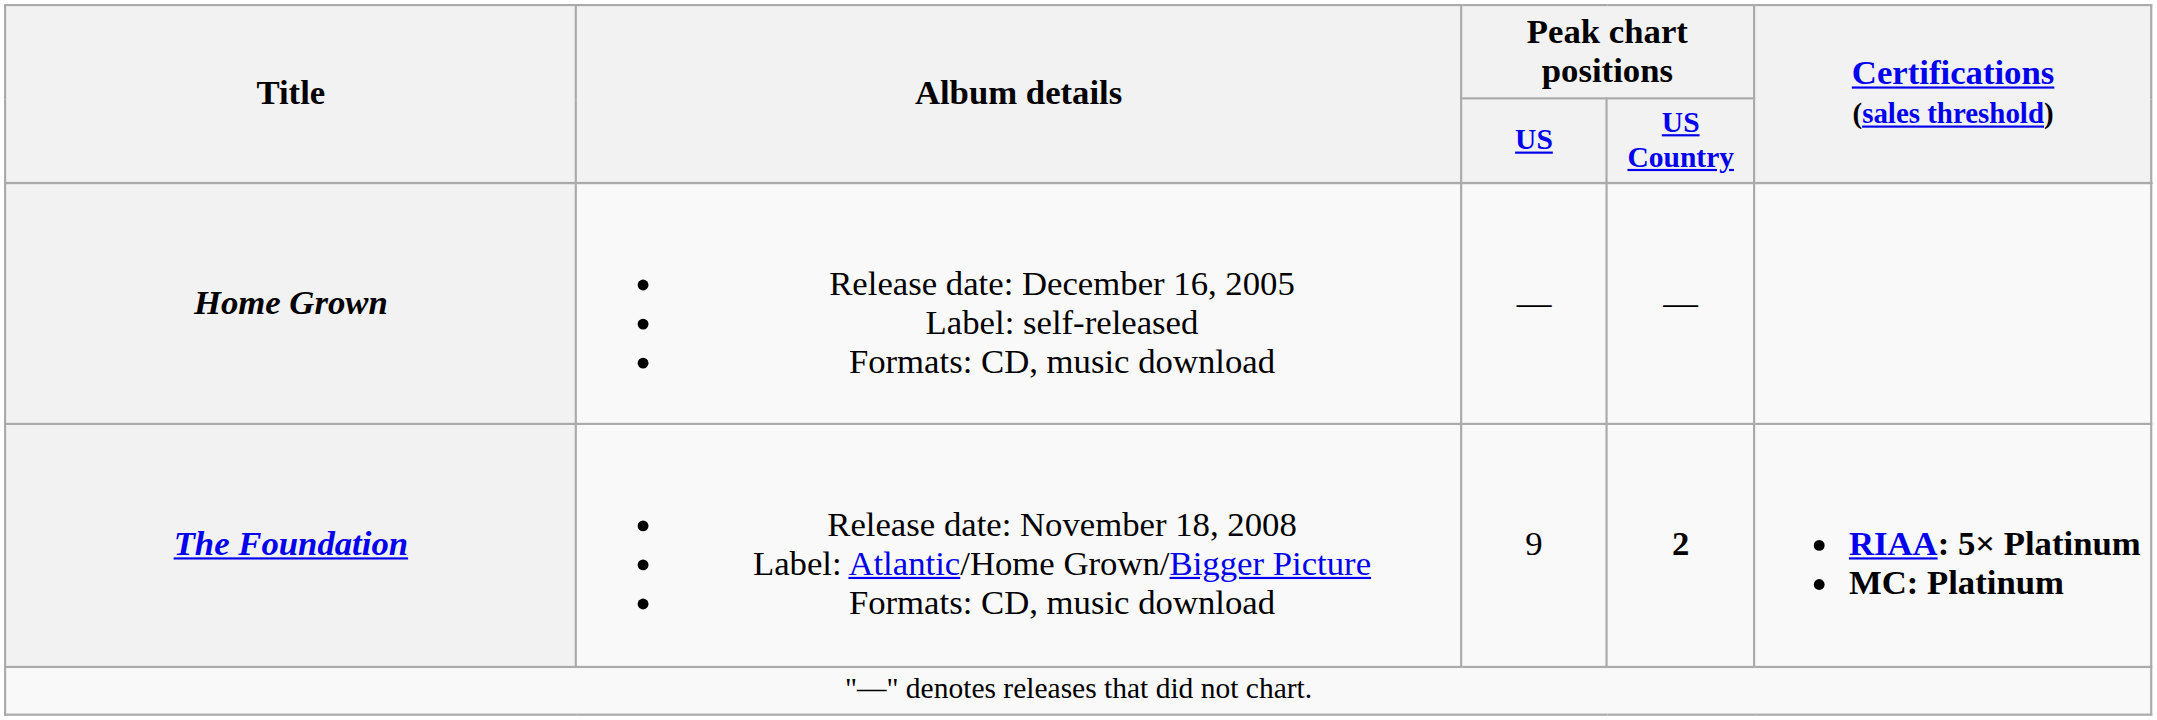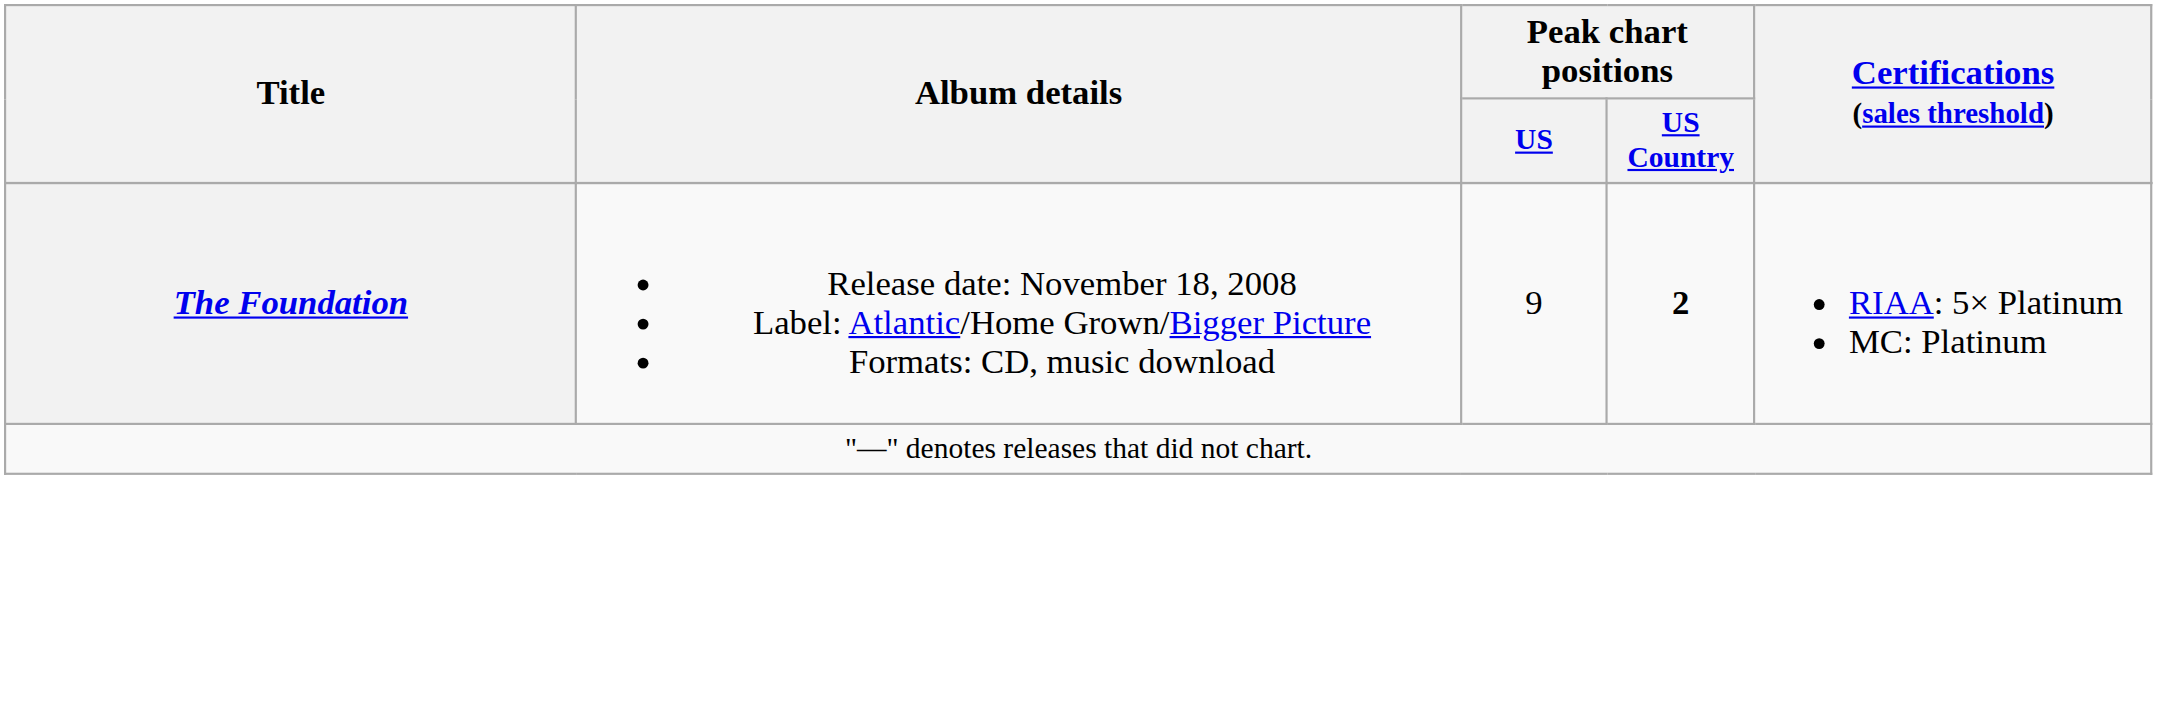 <table class="wikitable plainrowheaders" style="text-align:center;">
 <tr>
 <th scope="col" rowspan="2" style="width:16em;">Title</th>
 <th scope="col" rowspan="2" style="width:25em;">Album details</th>
 <th scope="col" colspan="2">Peak chart<br>positions</th>
 <th scope="col" rowspan="2" style="width:11em;"><a href='#'>Certifications</a><br><small>(<a href='#'>sales threshold</a>)</small></th>
 </tr>
 <tr>
 <th scope="col" style="width:4.5em;font-size:85%;"><a href='#'>US</a><br></th>
 <th scope="col" style="width:4.5em;font-size:85%;"><a href='#'>US Country</a><br></th>
 </tr>
 <tr>
 </tr>
 <tr>
-<th scope="row"><em>Home Grown</em></th>
-<td><br><ul><li>Release date: December 16, 2005</li><li>Label: self-released</li><li>Formats: CD, music download</li></ul></td>
-<td>—</td>
-<td>—</td>
-<td></td>
-</tr>
-<tr>
 <th scope="row"><em><a href='#'>The Foundation</a></em></th>
 <td><br><ul><li>Release date: November 18, 2008</li><li>Label: <a href='#'>Atlantic</a>/Home Grown/<a href='#'>Bigger Picture</a></li><li>Formats: CD, music download</li></ul></td>
 <td>9</td>
 <td><strong>2</strong></td>
-<td style="text-align:left;"><strong><br><ul><li><a href='#'>RIAA</a>: 5× Platinum</li><li>MC: Platinum</li></ul></strong></td>
+<td style="text-align:left;"><br><ul><li><a href='#'>RIAA</a>: 5× Platinum</li><li>MC: Platinum</li></ul></td>
 </tr>
 <tr>
 <td colspan="5" style="font-size:85%">"—" denotes releases that did not chart.</td>
 </tr>
 </table>
